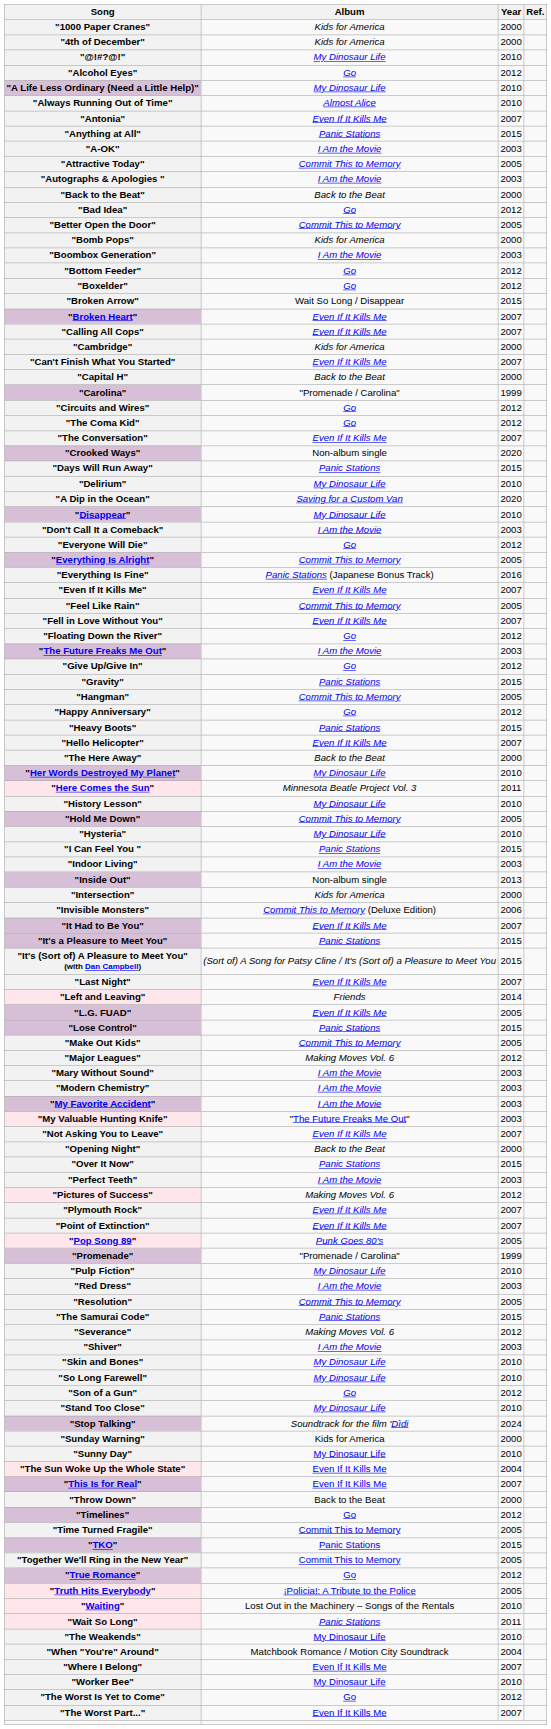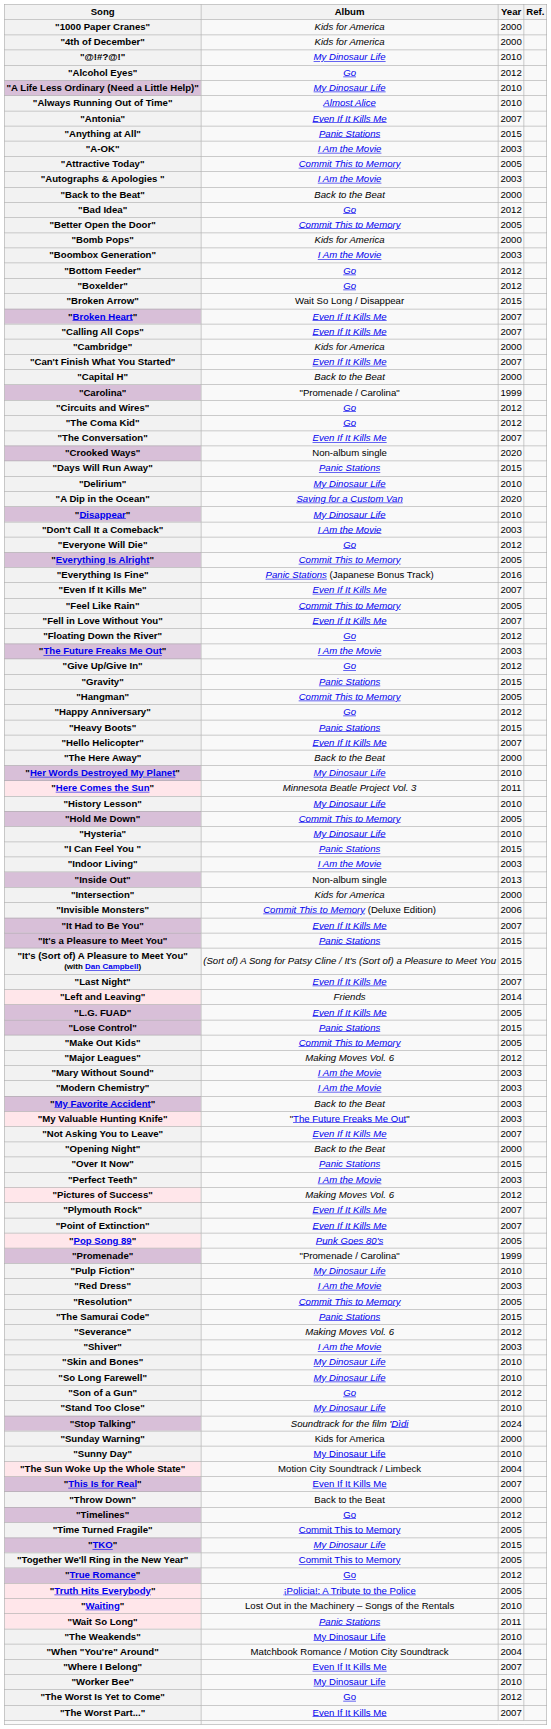 <table class="wikitable sortable plainrowheaders" style="text-align:center;">
 <tr>
 <th scope="col">Song</th>
 <th scope="col" data-sort-type="text">Album</th>
 <th scope="col">Year</th>
 <th scope="col" class="unsortable">Ref.</th>
 </tr>
 <tr>
 <th scope=row>"1000 Paper Cranes"</th>
 <td><em>Kids for America</em></td>
 <td>2000</td>
 <td></td>
 </tr>
 <tr>
 <th scope=row> "4th of December"</th>
 <td><em>Kids for America</em></td>
 <td>2000</td>
 <td></td>
 </tr>
 <tr>
 <th scope=row> "@!#?@!"</th>
 <td><em><a href='#'>My Dinosaur Life</a></em></td>
 <td>2010</td>
 <td></td>
 </tr>
 <tr>
 <th scope=row> "Alcohol Eyes"</th>
 <td><em><a href='#'>Go</a></em></td>
 <td>2012</td>
 <td></td>
 </tr>
 <tr>
 <th scope=row style="background-color:#D8BFD8">"A Life Less Ordinary (Need a Little Help)" </th>
 <td><em><a href='#'>My Dinosaur Life</a></em></td>
 <td>2010</td>
 <td></td>
 </tr>
 <tr>
 <th scope=row>"Always Running Out of Time"</th>
 <td><em><a href='#'>Almost Alice</a></em></td>
 <td>2010</td>
 <td></td>
 </tr>
 <tr>
 <th scope=row>"Antonia"</th>
 <td><em><a href='#'>Even If It Kills Me</a></em></td>
 <td>2007</td>
 <td></td>
 </tr>
 <tr>
 <th scope=row>"Anything at All"</th>
 <td><em><a href='#'>Panic Stations</a></em></td>
 <td>2015</td>
 <td></td>
 </tr>
 <tr>
 <th scope=row>"A-OK"</th>
 <td><em><a href='#'>I Am the Movie</a></em></td>
 <td>2003</td>
 <td></td>
 </tr>
 <tr>
 <th scope=row>"Attractive Today"</th>
 <td><em><a href='#'>Commit This to Memory</a></em></td>
 <td>2005</td>
 <td></td>
 </tr>
 <tr>
 <th scope=row>"Autographs & Apologies	"</th>
 <td><em><a href='#'>I Am the Movie</a></em></td>
 <td>2003</td>
 <td></td>
 </tr>
 <tr>
 <th scope=row> "Back to the Beat"</th>
 <td><em>Back to the Beat</em></td>
 <td>2000</td>
 <td></td>
 </tr>
 <tr>
 <th scope=row>"Bad Idea"</th>
 <td><em><a href='#'>Go</a></em></td>
 <td>2012</td>
 <td></td>
 </tr>
 <tr>
 <th scope=row>"Better Open the Door"</th>
 <td><em><a href='#'>Commit This to Memory</a></em></td>
 <td>2005</td>
 <td></td>
 </tr>
 <tr>
 <th scope=row>"Bomb Pops"</th>
 <td><em>Kids for America</em></td>
 <td>2000</td>
 <td></td>
 </tr>
 <tr>
 <th scope=row>"Boombox Generation"</th>
 <td><em><a href='#'>I Am the Movie</a></em></td>
 <td>2003</td>
 <td></td>
 </tr>
 <tr>
 <th scope=row>"Bottom Feeder"</th>
 <td><em><a href='#'>Go</a></em></td>
 <td>2012</td>
 <td></td>
 </tr>
 <tr>
 <th scope=row>"Boxelder"</th>
 <td><em><a href='#'>Go</a></em></td>
 <td>2012</td>
 <td></td>
 </tr>
 <tr>
 <th scope=row>"Broken Arrow"</th>
 <td></em>Wait So Long / Disappear<em></td>
 <td>2015</td>
 <td></td>
 </tr>
 <tr>
 <th scope=row style="background-color:#D8BFD8">"<a href='#'>Broken Heart</a>" </th>
 <td><em><a href='#'>Even If It Kills Me</a></em></td>
 <td>2007</td>
 <td></td>
 </tr>
 <tr>
 <th scope=row> "Calling All Cops"</th>
 <td><em><a href='#'>Even If It Kills Me</a></em></td>
 <td>2007</td>
 <td></td>
 </tr>
 <tr>
 <th scope=row>"Cambridge"</th>
 <td><em>Kids for America</em></td>
 <td>2000</td>
 <td></td>
 </tr>
 <tr>
 <th scope=row>"Can't Finish What You Started"</th>
 <td><em><a href='#'>Even If It Kills Me</a></em></td>
 <td>2007</td>
 <td></td>
 </tr>
 <tr>
 <th scope=row>"Capital H"</th>
 <td><em>Back to the Beat</em></td>
 <td>2000</td>
 <td></td>
 </tr>
 <tr>
 <th scope=row style="background-color:#D8BFD8">"Carolina" </th>
 <td>"Promenade / Carolina"</td>
 <td>1999</td>
 <td></td>
 </tr>
 <tr>
 <th scope=row>"Circuits and Wires"</th>
 <td><em><a href='#'>Go</a></em></td>
 <td>2012</td>
 <td></td>
 </tr>
 <tr>
 <th scope=row>"The Coma Kid"</th>
 <td><em><a href='#'>Go</a></em></td>
 <td>2012</td>
 <td></td>
 </tr>
 <tr>
 <th scope=row>"The Conversation"</th>
 <td><em><a href='#'>Even If It Kills Me</a></em></td>
 <td>2007</td>
 <td></td>
 </tr>
 <tr>
 <th scope=row style="background-color:#D8BFD8">"Crooked Ways" </th>
 <td>Non-album single</td>
 <td>2020</td>
 <td></td>
 </tr>
 <tr>
 <th scope=row> "Days Will Run Away"</th>
 <td><em><a href='#'>Panic Stations</a></em></td>
 <td>2015</td>
 <td></td>
 </tr>
 <tr>
 <th scope=row>"Delirium"</th>
 <td><em><a href='#'>My Dinosaur Life</a></em></td>
 <td>2010</td>
 <td></td>
 </tr>
 <tr>
 <th scope=row>"A Dip in the Ocean"</th>
 <td><em><a href='#'>Saving for a Custom Van</a></em></td>
 <td>2020</td>
 <td></td>
 </tr>
 <tr>
 <th scope=row style="background-color:#D8BFD8">"<a href='#'>Disappear</a>" </th>
 <td><em><a href='#'>My Dinosaur Life</a></em></td>
 <td>2010</td>
 <td></td>
 </tr>
 <tr>
 <th scope=row>"Don't Call It a Comeback"</th>
 <td><em><a href='#'>I Am the Movie</a></em></td>
 <td>2003</td>
 <td></td>
 </tr>
 <tr>
 <th scope=row> "Everyone Will Die"</th>
 <td><em><a href='#'>Go</a></em></td>
 <td>2012</td>
 <td></td>
 </tr>
 <tr>
 <th scope=row style="background-color:#D8BFD8">"<a href='#'>Everything Is Alright</a>" </th>
 <td><em><a href='#'>Commit This to Memory</a></em></td>
 <td>2005</td>
 <td></td>
 </tr>
 <tr>
 <th scope=row> "Everything Is Fine"</th>
 <td><em><a href='#'>Panic Stations</a></em> (Japanese Bonus Track)</td>
 <td>2016</td>
 <td></td>
 </tr>
 <tr>
 <th scope=row>"Even If It Kills Me"</th>
 <td><em><a href='#'>Even If It Kills Me</a></em></td>
 <td>2007</td>
 <td></td>
 </tr>
 <tr>
 <th scope=row> "Feel Like Rain"</th>
 <td><em><a href='#'>Commit This to Memory</a></em></td>
 <td>2005</td>
 <td></td>
 </tr>
 <tr>
 <th scope=row>"Fell in Love Without You"</th>
 <td><em><a href='#'>Even If It Kills Me</a></em></td>
 <td>2007</td>
 <td></td>
 </tr>
 <tr>
 <th scope=row>"Floating Down the River"</th>
 <td><em><a href='#'>Go</a></em></td>
 <td>2012</td>
 <td></td>
 </tr>
 <tr>
 <th scope=row style="background-color:#D8BFD8">"<a href='#'>The Future Freaks Me Out</a>" </th>
 <td><em><a href='#'>I Am the Movie</a></em></td>
 <td>2003</td>
 <td></td>
 </tr>
 <tr>
 <th scope=row> "Give Up/Give In"</th>
 <td><em><a href='#'>Go</a></em></td>
 <td>2012</td>
 <td></td>
 </tr>
 <tr>
 <th scope=row>"Gravity"</th>
 <td><em><a href='#'>Panic Stations</a></em></td>
 <td>2015</td>
 <td></td>
 </tr>
 <tr>
 <th scope=row> "Hangman"</th>
 <td><em><a href='#'>Commit This to Memory</a></em></td>
 <td>2005</td>
 <td></td>
 </tr>
 <tr>
 <th scope=row>"Happy Anniversary"</th>
 <td><em><a href='#'>Go</a></em></td>
 <td>2012</td>
 <td></td>
 </tr>
 <tr>
 <th scope=row>"Heavy Boots"</th>
 <td><em><a href='#'>Panic Stations</a></em></td>
 <td>2015</td>
 <td></td>
 </tr>
 <tr>
 <th scope=row>"Hello Helicopter"</th>
 <td><em><a href='#'>Even If It Kills Me</a></em></td>
 <td>2007</td>
 <td></td>
 </tr>
 <tr>
 <th scope=row>"The Here Away"</th>
 <td><em>Back to the Beat</em></td>
 <td>2000</td>
 <td></td>
 </tr>
 <tr>
 <th scope=row style="background-color:#D8BFD8">"<a href='#'>Her Words Destroyed My Planet</a>" </th>
 <td><em><a href='#'>My Dinosaur Life</a></em></td>
 <td>2010</td>
 <td></td>
 </tr>
 <tr>
 <th scope=row style="background-color:#FFE6EA">"<a href='#'>Here Comes the Sun</a>" </th>
 <td><em>Minnesota Beatle Project Vol. 3</em></td>
 <td>2011</td>
 <td></td>
 </tr>
 <tr>
 <th scope=row>"History Lesson"</th>
 <td><em><a href='#'>My Dinosaur Life</a></em></td>
 <td>2010</td>
 <td></td>
 </tr>
 <tr>
 <th scope=row style="background-color:#D8BFD8">"Hold Me Down" </th>
 <td><em><a href='#'>Commit This to Memory</a></em></td>
 <td>2005</td>
 <td></td>
 </tr>
 <tr>
 <th scope=row>"Hysteria"</th>
 <td><em><a href='#'>My Dinosaur Life</a></em></td>
 <td>2010</td>
 <td></td>
 </tr>
 <tr>
 <th scope=row> "I Can Feel You	"</th>
 <td><em><a href='#'>Panic Stations</a></em></td>
 <td>2015</td>
 <td></td>
 </tr>
 <tr>
 <th scope=row>"Indoor Living"</th>
 <td><em><a href='#'>I Am the Movie</a></em></td>
 <td>2003</td>
 <td></td>
 </tr>
 <tr>
 <th scope=row style="background-color:#D8BFD8">"Inside Out" </th>
 <td>Non-album single</td>
 <td>2013</td>
 <td></td>
 </tr>
 <tr>
 <th scope=row>"Intersection"</th>
 <td><em>Kids for America</em></td>
 <td>2000</td>
 <td></td>
 </tr>
 <tr>
 <th scope=row>"Invisible Monsters"</th>
 <td><em><a href='#'>Commit This to Memory</a></em> (Deluxe Edition)</td>
 <td>2006</td>
 <td></td>
 </tr>
 <tr>
 <th scope=row style="background-color:#D8BFD8">"It Had to Be You" </th>
 <td><em><a href='#'>Even If It Kills Me</a></em></td>
 <td>2007</td>
 <td></td>
 </tr>
 <tr>
 <th scope=row style="background-color:#D8BFD8">"It's a Pleasure to Meet You" </th>
 <td><em><a href='#'>Panic Stations</a></em></td>
 <td>2015</td>
 <td></td>
 </tr>
 <tr>
 <th scope=row>"It's (Sort of) A Pleasure to Meet You"<br><small>(with <a href='#'>Dan Campbell</a>)</small></th>
 <td><em>(Sort of) A Song for Patsy Cline / It's (Sort of) a Pleasure to Meet You</em></td>
 <td>2015</td>
 <td></td>
 </tr>
 <tr>
 <th scope=row> "Last Night"</th>
 <td><em><a href='#'>Even If It Kills Me</a></em></td>
 <td>2007</td>
 <td></td>
 </tr>
 <tr>
 <th scope=row style="background-color:#FFE6EA">"Left and Leaving" </th>
 <td><em>Friends</em></td>
 <td>2014</td>
 <td></td>
 </tr>
 <tr>
 <th scope=row style="background-color:#D8BFD8">"L.G. FUAD" </th>
 <td><em><a href='#'>Even If It Kills Me</a></em></td>
 <td>2005</td>
 <td></td>
 </tr>
 <tr>
 <th scope=row style="background-color:#D8BFD8">"Lose Control" </th>
 <td><em><a href='#'>Panic Stations</a></em></td>
 <td>2015</td>
 <td></td>
 </tr>
 <tr>
 <th scope=row> "Make Out Kids"</th>
 <td><em><a href='#'>Commit This to Memory</a></em></td>
 <td>2005</td>
 <td></td>
 </tr>
 <tr>
 <th scope=row>"Major Leagues"</th>
 <td><em>Making Moves Vol. 6</em></td>
 <td>2012</td>
 <td></td>
 </tr>
 <tr>
 <th scope=row>"Mary Without Sound"</th>
 <td><em><a href='#'>I Am the Movie</a></em></td>
 <td>2003</td>
 <td></td>
 </tr>
 <tr>
 <th scope=row>"Modern Chemistry"</th>
 <td><em><a href='#'>I Am the Movie</a></em></td>
 <td>2003</td>
 <td></td>
 </tr>
 <tr>
 <th scope=row style="background-color:#D8BFD8">"<a href='#'>My Favorite Accident</a>" </th>
-<td><em><a href='#'>I Am the Movie</a></em></td>
+<td><em>Back to the Beat</em></td>
 <td>2003</td>
 <td></td>
 </tr>
 <tr>
 <th scope=row style="background-color:#FFE6EA">"My Valuable Hunting Knife" </th>
 <td>"<a href='#'>The Future Freaks Me Out</a>"</td>
 <td>2003</td>
 <td></td>
 </tr>
 <tr>
 <th scope=row> "Not Asking You to Leave"</th>
 <td><em><a href='#'>Even If It Kills Me</a></em></td>
 <td>2007</td>
 <td></td>
 </tr>
 <tr>
 <th scope=row> "Opening Night"</th>
 <td><em>Back to the Beat</em></td>
 <td>2000</td>
 <td></td>
 </tr>
 <tr>
 <th scope=row>"Over It Now"</th>
 <td><em><a href='#'>Panic Stations</a></em></td>
 <td>2015</td>
 <td></td>
 </tr>
 <tr>
 <th scope=row> "Perfect Teeth"</th>
 <td><em><a href='#'>I Am the Movie</a></em></td>
 <td>2003</td>
 <td></td>
 </tr>
 <tr>
 <th scope=row style="background-color:#FFE6EA">"Pictures of Success" </th>
 <td><em>Making Moves Vol. 6</em></td>
 <td>2012</td>
 <td></td>
 </tr>
 <tr>
 <th scope=row>"Plymouth Rock"</th>
 <td><em><a href='#'>Even If It Kills Me</a></em></td>
 <td>2007</td>
 <td></td>
 </tr>
 <tr>
 <th scope=row>"Point of Extinction"</th>
 <td><em><a href='#'>Even If It Kills Me</a></em></td>
 <td>2007</td>
 <td></td>
 </tr>
 <tr>
 <th scope=row style="background-color:#FFE6EA">"<a href='#'>Pop Song 89</a>" </th>
 <td><em><a href='#'>Punk Goes 80's</a></em></td>
 <td>2005</td>
 <td></td>
 </tr>
 <tr>
 <th scope=row style="background-color:#D8BFD8">"Promenade" </th>
 <td>"Promenade / Carolina"</td>
 <td>1999</td>
 <td></td>
 </tr>
 <tr>
 <th scope=row>"Pulp Fiction"</th>
 <td><em><a href='#'>My Dinosaur Life</a></em></td>
 <td>2010</td>
 <td></td>
 </tr>
 <tr>
 <th scope=row> "Red Dress"</th>
 <td><em><a href='#'>I Am the Movie</a></em></td>
 <td>2003</td>
 <td></td>
 </tr>
 <tr>
 <th scope=row>"Resolution"</th>
 <td><em><a href='#'>Commit This to Memory</a></em></td>
 <td>2005</td>
 <td></td>
 </tr>
 <tr>
 <th scope=row> "The Samurai Code"</th>
 <td><em><a href='#'>Panic Stations</a></em></td>
 <td>2015</td>
 <td></td>
 </tr>
 <tr>
 <th scope=row>"Severance"</th>
 <td><em>Making Moves Vol. 6</em></td>
 <td>2012</td>
 <td></td>
 </tr>
 <tr>
 <th scope=row>"Shiver"</th>
 <td><em><a href='#'>I Am the Movie</a></em></td>
 <td>2003</td>
 <td></td>
 </tr>
 <tr>
 <th scope=row>"Skin and Bones"</th>
 <td><em><a href='#'>My Dinosaur Life</a></em></td>
 <td>2010</td>
 <td></td>
 </tr>
 <tr>
 <th scope=row>"So Long Farewell"</th>
 <td><em><a href='#'>My Dinosaur Life</a></em></td>
 <td>2010</td>
 <td></td>
 </tr>
 <tr>
 <th scope=row>"Son of a Gun"</th>
 <td><em><a href='#'>Go</a></em></td>
 <td>2012</td>
 <td></td>
 </tr>
 <tr>
 <th scope=row>"Stand Too Close"</th>
 <td><em><a href='#'>My Dinosaur Life</a></em></td>
 <td>2010</td>
 <td></td>
 </tr>
 <tr>
 <th scope=row style="background-color:#D8BFD8">"Stop Talking" </th>
 <td><em>Soundtrack for the film '<a href='#'>Dìdi</a><strong></td>
 <td>2024</td>
 <td></td>
 </tr>
 <tr>
 <th scope=row>"Sunday Warning"</th>
 <td></em>Kids for America<em></td>
 <td>2000</td>
 <td></td>
 </tr>
 <tr>
 <th scope=row>"Sunny Day"</th>
 <td></em><a href='#'>My Dinosaur Life</a><em></td>
 <td>2010</td>
 <td></td>
 </tr>
 <tr>
 <th scope=row style="background-color:#FFE6EA">"The Sun Woke Up the Whole State" </th>
-<td></em><a href='#'>Even If It Kills Me</a><em></td>
+<td></em>Motion City Soundtrack / Limbeck<em></td>
 <td>2004</td>
 <td></td>
 </tr>
 <tr>
 <th scope=row style="background-color:#D8BFD8"> "<a href='#'>This Is for Real</a>" </th>
 <td></em><a href='#'>Even If It Kills Me</a><em></td>
 <td>2007</td>
 <td></td>
 </tr>
 <tr>
 <th scope=row>"Throw Down"</th>
 <td></em>Back to the Beat<em></td>
 <td>2000</td>
 <td></td>
 </tr>
 <tr>
 <th scope=row style="background-color:#D8BFD8">"Timelines" </th>
 <td></em><a href='#'>Go</a><em></td>
 <td>2012</td>
 <td></td>
 </tr>
 <tr>
 <th scope=row>"Time Turned Fragile"</th>
 <td></em><a href='#'>Commit This to Memory</a><em></td>
 <td>2005</td>
 <td></td>
 </tr>
 <tr>
 <th scope=row style="background-color:#D8BFD8">"<a href='#'>TKO</a>" </th>
-<td></em><a href='#'>Panic Stations</a><em></td>
+<td><em><a href='#'>My Dinosaur Life</a></em></td>
 <td>2015</td>
 <td></td>
 </tr>
 <tr>
 <th scope=row>"Together We'll Ring in the New Year"</th>
 <td></em><a href='#'>Commit This to Memory</a><em></td>
 <td>2005</td>
 <td></td>
 </tr>
 <tr>
 <th scope=row style="background-color:#D8BFD8">"<a href='#'>True Romance</a>" </th>
 <td></em><a href='#'>Go</a><em></td>
 <td>2012</td>
 <td></td>
 </tr>
 <tr>
 <th scope=row style="background-color:#FFE6EA">"<a href='#'>Truth Hits Everybody</a>" </th>
 <td></em><a href='#'>¡Policia!: A Tribute to the Police</a><em></td>
 <td>2005</td>
 <td></td>
 </tr>
 <tr>
 <th scope=row style="background-color:#FFE6EA"> "<a href='#'>Waiting</a>" </th>
 <td></em>Lost Out in the Machinery – Songs of the Rentals<em></td>
 <td>2010</td>
 <td></td>
 </tr>
 <tr>
 <th scope=row style="background-color:#FFE6EA">"Wait So Long" </th>
 <td><em><a href='#'>Panic Stations</a></em></td>
 <td>2011</td>
 <td></td>
 </tr>
 <tr>
 <th scope=row>"The Weakends"</th>
 <td></em><a href='#'>My Dinosaur Life</a><em></td>
 <td>2010</td>
 <td></td>
 </tr>
 <tr>
 <th scope=row>"When "You're" Around"</th>
 <td></em>Matchbook Romance / Motion City Soundtrack<em></td>
 <td>2004</td>
 <td></td>
 </tr>
 <tr>
 <th scope=row>"Where I Belong"</th>
 <td></em><a href='#'>Even If It Kills Me</a><em></td>
 <td>2007</td>
 <td></td>
 </tr>
 <tr>
 <th scope=row>"Worker Bee"</th>
 <td></em><a href='#'>My Dinosaur Life</a><em></td>
 <td>2010</td>
 <td></td>
 </tr>
 <tr>
 <th scope=row>"The Worst Is Yet to Come"</th>
 <td></em><a href='#'>Go</a><em></td>
 <td>2012</td>
 <td></td>
 </tr>
 <tr>
 <th scope=row>"The Worst Part..."</th>
 <td></em><a href='#'>Even If It Kills Me</a><em></td>
 <td>2007</td>
 <td></td>
 </tr>
 <tr>
 <td></td>
 </tr>
 </table>
